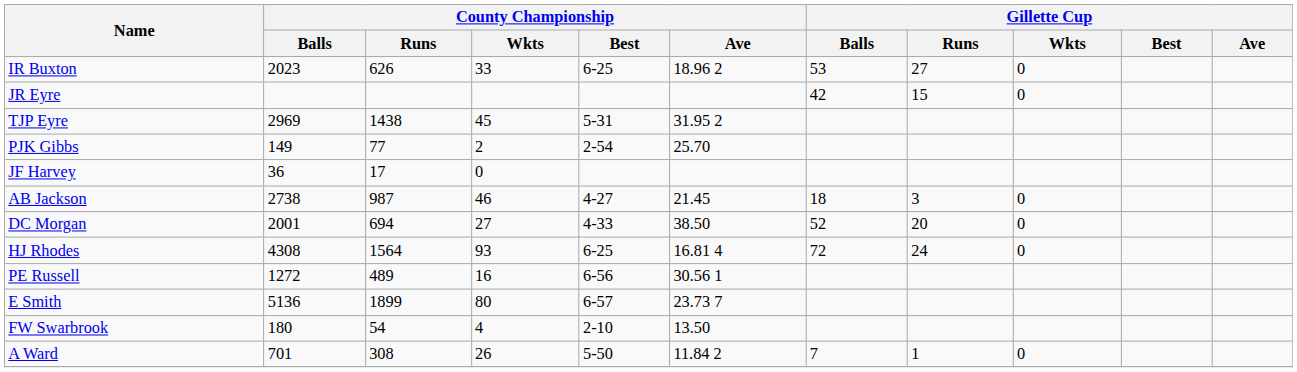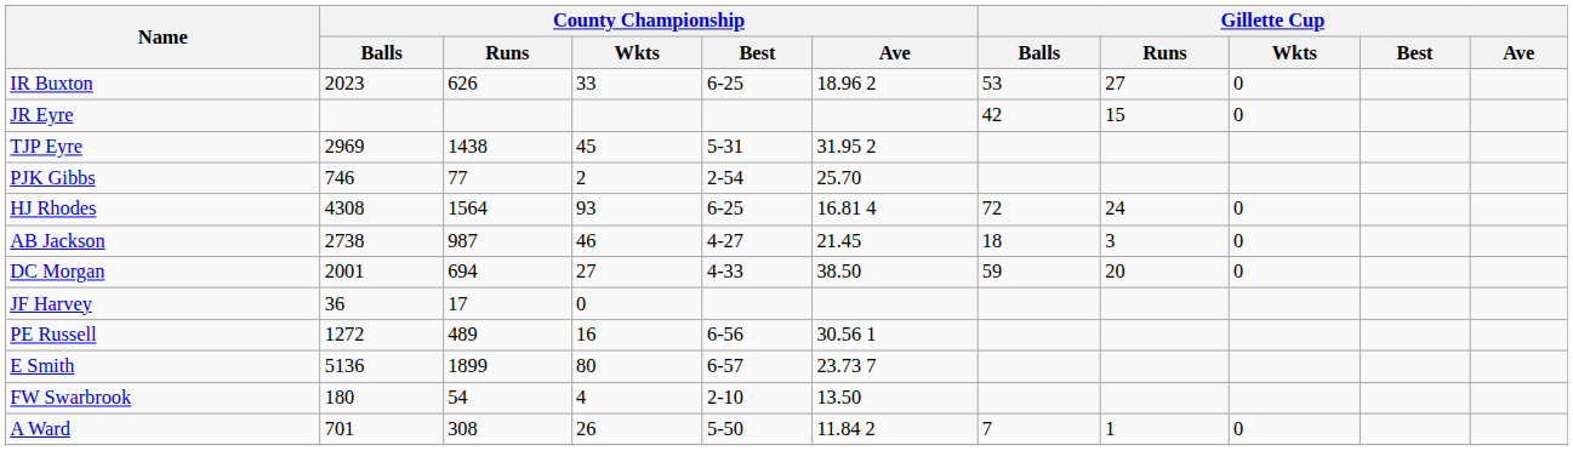 <table class="wikitable" width="100%">
 <tr bgcolor="#efefef">
 <th rowspan=2>Name</th>
 <th colspan=5><a href='#'>County Championship</a></th>
 <th colspan=5><a href='#'>Gillette Cup</a></th>
 </tr>
 <tr>
 <th>Balls</th>
 <th>Runs</th>
 <th>Wkts</th>
 <th>Best</th>
 <th>Ave</th>
 <th>Balls</th>
 <th>Runs</th>
 <th>Wkts</th>
 <th>Best</th>
 <th>Ave</th>
 </tr>
 <tr>
 <td><a href='#'>IR Buxton</a></td>
 <td>2023</td>
 <td>626</td>
 <td>33</td>
 <td>6-25</td>
 <td>18.96  2</td>
 <td>53</td>
 <td>27</td>
 <td>0</td>
 <td></td>
 <td></td>
 </tr>
 <tr>
 <td><a href='#'>JR Eyre</a></td>
 <td></td>
 <td></td>
 <td></td>
 <td></td>
 <td></td>
 <td>42</td>
 <td>15</td>
 <td>0</td>
 <td></td>
 <td></td>
 </tr>
 <tr>
 <td><a href='#'>TJP Eyre</a></td>
 <td>2969</td>
 <td>1438</td>
 <td>45</td>
 <td>5-31</td>
 <td>31.95  2</td>
 <td></td>
 <td></td>
 <td></td>
 <td></td>
 <td></td>
 </tr>
 <tr>
 <td><a href='#'>PJK Gibbs</a></td>
-<td>149</td>
+<td>746</td>
 <td>77</td>
 <td>2</td>
 <td>2-54</td>
 <td>25.70</td>
 <td></td>
 <td></td>
 <td></td>
 <td></td>
 <td></td>
 </tr>
 <tr>
-<td><a href='#'>JF Harvey</a></td>
-<td>36</td>
-<td>17</td>
+<td><a href='#'>HJ Rhodes</a></td>
+<td>4308</td>
+<td>1564</td>
+<td>93</td>
+<td>6-25</td>
+<td>16.81  4</td>
+<td>72</td>
+<td>24</td>
 <td>0</td>
-<td></td>
-<td></td>
-<td></td>
-<td></td>
-<td></td>
 <td></td>
 <td></td>
 </tr>
 <tr>
 <td><a href='#'>AB Jackson</a></td>
 <td>2738</td>
 <td>987</td>
 <td>46</td>
 <td>4-27</td>
 <td>21.45</td>
 <td>18</td>
 <td>3</td>
 <td>0</td>
 <td></td>
 <td></td>
 </tr>
 <tr>
 <td><a href='#'>DC Morgan</a></td>
 <td>2001</td>
 <td>694</td>
 <td>27</td>
 <td>4-33</td>
 <td>38.50</td>
-<td>52</td>
+<td>59</td>
 <td>20</td>
 <td>0</td>
 <td></td>
 <td></td>
 </tr>
 <tr>
-<td><a href='#'>HJ Rhodes</a></td>
-<td>4308</td>
-<td>1564</td>
-<td>93</td>
-<td>6-25</td>
-<td>16.81  4</td>
-<td>72</td>
-<td>24</td>
+<td><a href='#'>JF Harvey</a></td>
+<td>36</td>
+<td>17</td>
 <td>0</td>
+<td></td>
+<td></td>
+<td></td>
+<td></td>
+<td></td>
 <td></td>
 <td></td>
 </tr>
 <tr>
 <td><a href='#'>PE Russell</a></td>
 <td>1272</td>
 <td>489</td>
 <td>16</td>
 <td>6-56</td>
 <td>30.56  1</td>
 <td></td>
 <td></td>
 <td></td>
 <td></td>
 <td></td>
 </tr>
 <tr>
 <td><a href='#'>E Smith</a></td>
 <td>5136</td>
 <td>1899</td>
 <td>80</td>
 <td>6-57</td>
 <td>23.73  7</td>
 <td></td>
 <td></td>
 <td></td>
 <td></td>
 <td></td>
 </tr>
 <tr>
 <td><a href='#'>FW Swarbrook</a></td>
 <td>180</td>
 <td>54</td>
 <td>4</td>
 <td>2-10</td>
 <td>13.50</td>
 <td></td>
 <td></td>
 <td></td>
 <td></td>
 <td></td>
 </tr>
 <tr>
 <td><a href='#'>A Ward</a></td>
 <td>701</td>
 <td>308</td>
 <td>26</td>
 <td>5-50</td>
 <td>11.84  2</td>
 <td>7</td>
 <td>1</td>
 <td>0</td>
 <td></td>
 <td></td>
 </tr>
 <tr>
 </tr>
 </table>
